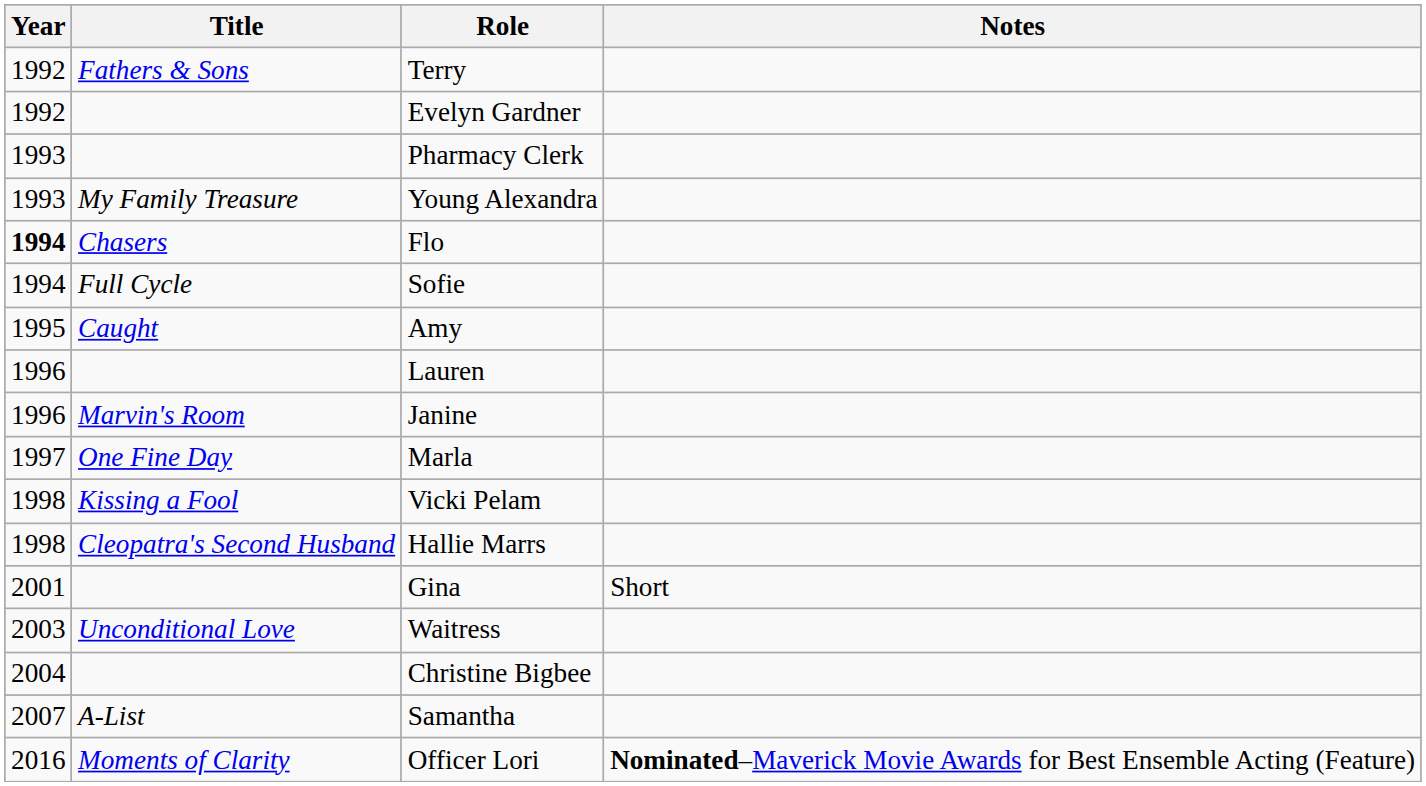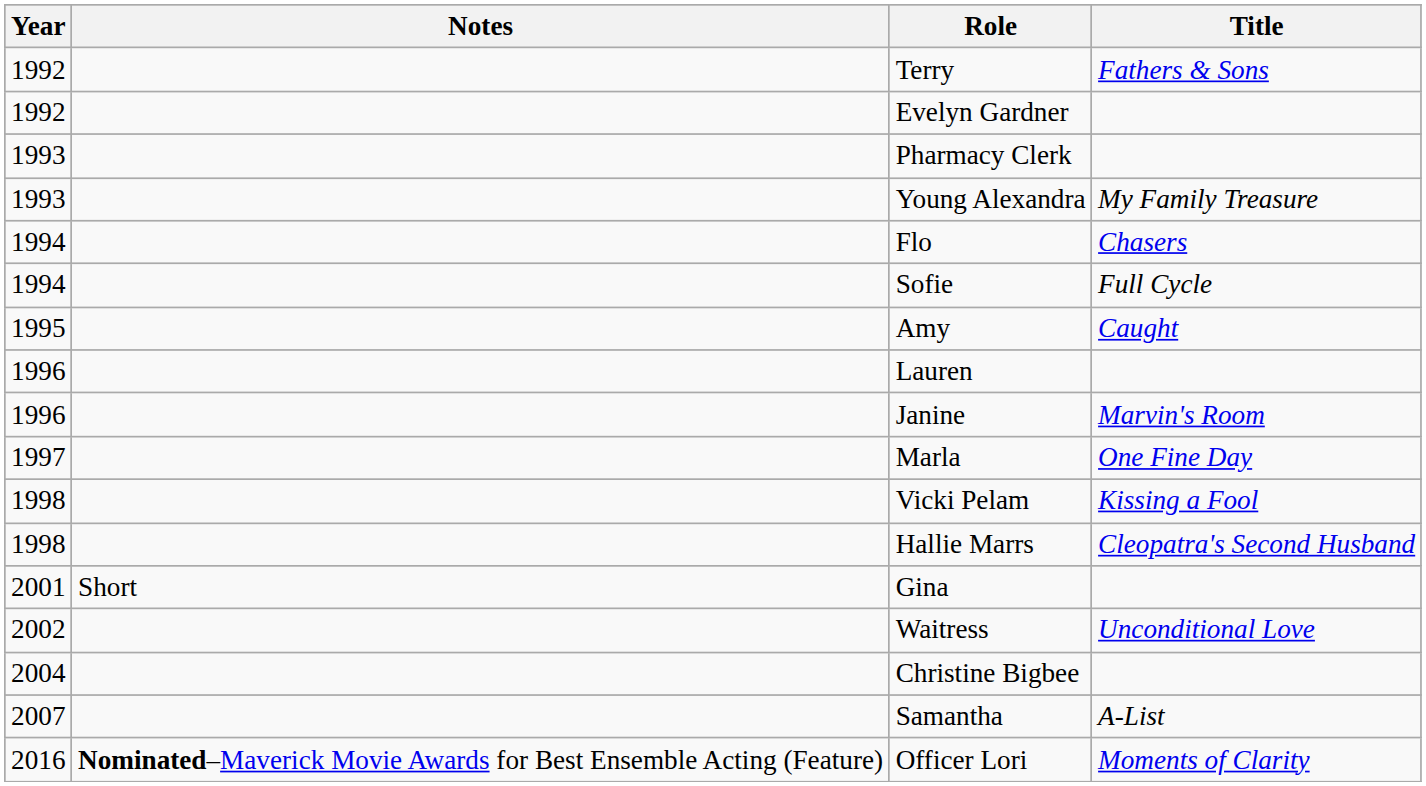 <table class="wikitable sortable">
 <tr>
 <th>Year</th>
+<th class="unsortable">Notes</th>
+<th>Role</th>
 <th>Title</th>
-<th>Role</th>
-<th class="unsortable">Notes</th>
 </tr>
 <tr>
 <td>1992</td>
+<td></td>
+<td>Terry</td>
 <td><em><a href='#'>Fathers & Sons</a></em></td>
-<td>Terry</td>
-<td></td>
 </tr>
 <tr>
 <td>1992</td>
+<td></td>
+<td>Evelyn Gardner</td>
 <td><em></em></td>
-<td>Evelyn Gardner</td>
-<td></td>
 </tr>
 <tr>
 <td>1993</td>
+<td></td>
+<td>Pharmacy Clerk</td>
 <td><em></em></td>
-<td>Pharmacy Clerk</td>
-<td></td>
 </tr>
 <tr>
 <td>1993</td>
+<td></td>
+<td>Young Alexandra</td>
 <td><em>My Family Treasure</em></td>
-<td>Young Alexandra</td>
-<td></td>
-</tr>
-<tr>
-<td><strong>1994</strong></td>
-<td><em><a href='#'>Chasers</a></em></td>
-<td>Flo</td>
-<td></td>
 </tr>
 <tr>
 <td>1994</td>
+<td></td>
+<td>Flo</td>
+<td><em><a href='#'>Chasers</a></em></td>
+</tr>
+<tr>
+<td>1994</td>
+<td></td>
+<td>Sofie</td>
 <td><em>Full Cycle</em></td>
-<td>Sofie</td>
-<td></td>
 </tr>
 <tr>
 <td>1995</td>
+<td></td>
+<td>Amy</td>
 <td><em><a href='#'>Caught</a></em></td>
-<td>Amy</td>
-<td></td>
 </tr>
 <tr>
 <td>1996</td>
+<td></td>
+<td>Lauren</td>
 <td><em></em></td>
-<td>Lauren</td>
-<td></td>
 </tr>
 <tr>
 <td>1996</td>
+<td></td>
+<td>Janine</td>
 <td><em><a href='#'>Marvin's Room</a></em></td>
-<td>Janine</td>
-<td></td>
 </tr>
 <tr>
 <td>1997</td>
+<td></td>
+<td>Marla</td>
 <td><em><a href='#'>One Fine Day</a></em></td>
-<td>Marla</td>
-<td></td>
 </tr>
 <tr>
 <td>1998</td>
+<td></td>
+<td>Vicki Pelam</td>
 <td><em><a href='#'>Kissing a Fool</a></em></td>
-<td>Vicki Pelam</td>
-<td></td>
 </tr>
 <tr>
 <td>1998</td>
+<td></td>
+<td>Hallie Marrs</td>
 <td><em><a href='#'>Cleopatra's Second Husband</a></em></td>
-<td>Hallie Marrs</td>
-<td></td>
 </tr>
 <tr>
 <td>2001</td>
+<td>Short</td>
+<td>Gina</td>
 <td><em></em></td>
-<td>Gina</td>
-<td>Short</td>
 </tr>
 <tr>
-<td>2003</td>
+<td>2002</td>
+<td></td>
+<td>Waitress</td>
 <td><em><a href='#'>Unconditional Love</a></em></td>
-<td>Waitress</td>
-<td></td>
 </tr>
 <tr>
 <td>2004</td>
+<td></td>
+<td>Christine Bigbee</td>
 <td><em></em></td>
-<td>Christine Bigbee</td>
-<td></td>
 </tr>
 <tr>
 <td>2007</td>
+<td></td>
+<td>Samantha</td>
 <td><em>A-List</em></td>
-<td>Samantha</td>
-<td></td>
 </tr>
 <tr>
 <td>2016</td>
+<td><strong>Nominated</strong>–<a href='#'>Maverick Movie Awards</a> for Best Ensemble Acting (Feature)</td>
+<td>Officer Lori</td>
 <td><em><a href='#'>Moments of Clarity</a></em></td>
-<td>Officer Lori</td>
-<td><strong>Nominated</strong>–<a href='#'>Maverick Movie Awards</a> for Best Ensemble Acting (Feature)</td>
 </tr>
 </table>
